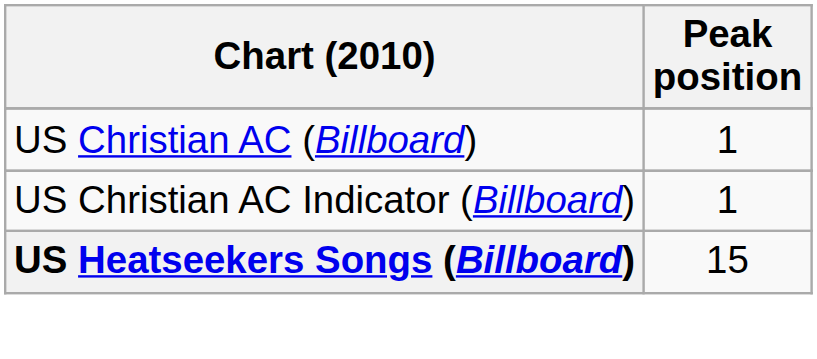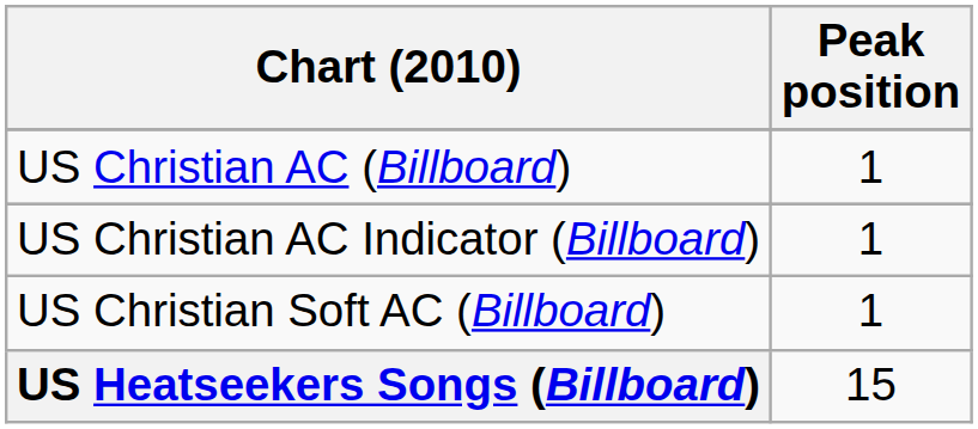 <table class="wikitable sortable plainrowheaders" style="text-align:center">
 <tr>
 <th scope="col">Chart (2010)</th>
 <th scope="col">Peak<br> position</th>
 </tr>
 <tr>
 </tr>
 <tr>
 <td align="left">US <a href='#'>Christian AC</a> (<em><a href='#'>Billboard</a></em>)</td>
 <td>1</td>
 </tr>
 <tr>
 </tr>
 <tr>
 </tr>
 <tr>
 <td align="left">US Christian AC Indicator (<em><a href='#'>Billboard</a></em>)</td>
 <td align="center">1</td>
 </tr>
 <tr>
+<td align="left">US Christian Soft AC (<em><a href='#'>Billboard</a></em>)</td>
+<td align="center">1</td>
+</tr>
+<tr>
 <th scope="row">US <a href='#'>Heatseekers Songs</a> (<a href='#'><em>Billboard</em></a>)</th>
 <td style="text-align:center;">15</td>
 </tr>
 </table>
